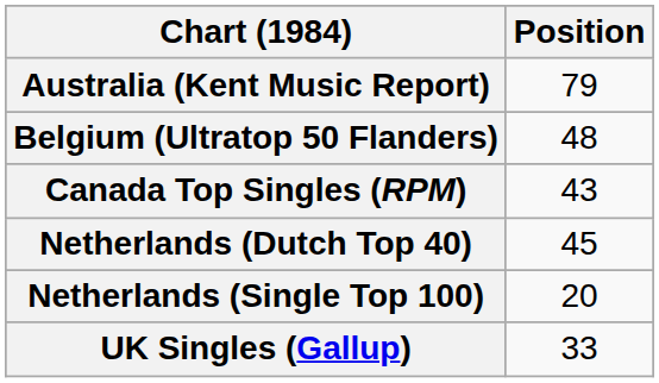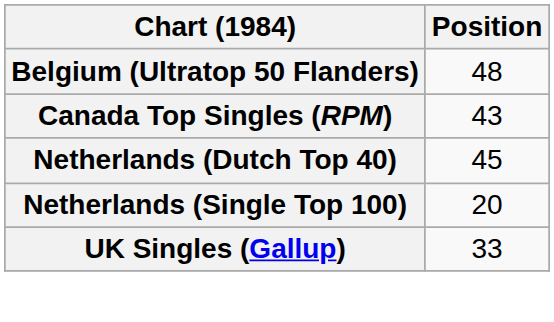 <table class="wikitable sortable plainrowheaders" style="text-align:center">
 <tr>
 <th scope="col">Chart (1984)</th>
 <th scope="col">Position</th>
-</tr>
-<tr>
-<th scope="row">Australia (Kent Music Report)</th>
-<td>79</td>
 </tr>
 <tr>
 <th scope="row">Belgium (Ultratop 50 Flanders)</th>
 <td>48</td>
 </tr>
 <tr>
 <th scope="row">Canada Top Singles (<em>RPM</em>)</th>
 <td>43</td>
 </tr>
 <tr>
 <th scope="row">Netherlands (Dutch Top 40)</th>
 <td>45</td>
 </tr>
 <tr>
 <th scope="row">Netherlands (Single Top 100)</th>
 <td>20</td>
 </tr>
 <tr>
 <th scope="row">UK Singles (<a href='#'>Gallup</a>)</th>
 <td>33</td>
 </tr>
 </table>
